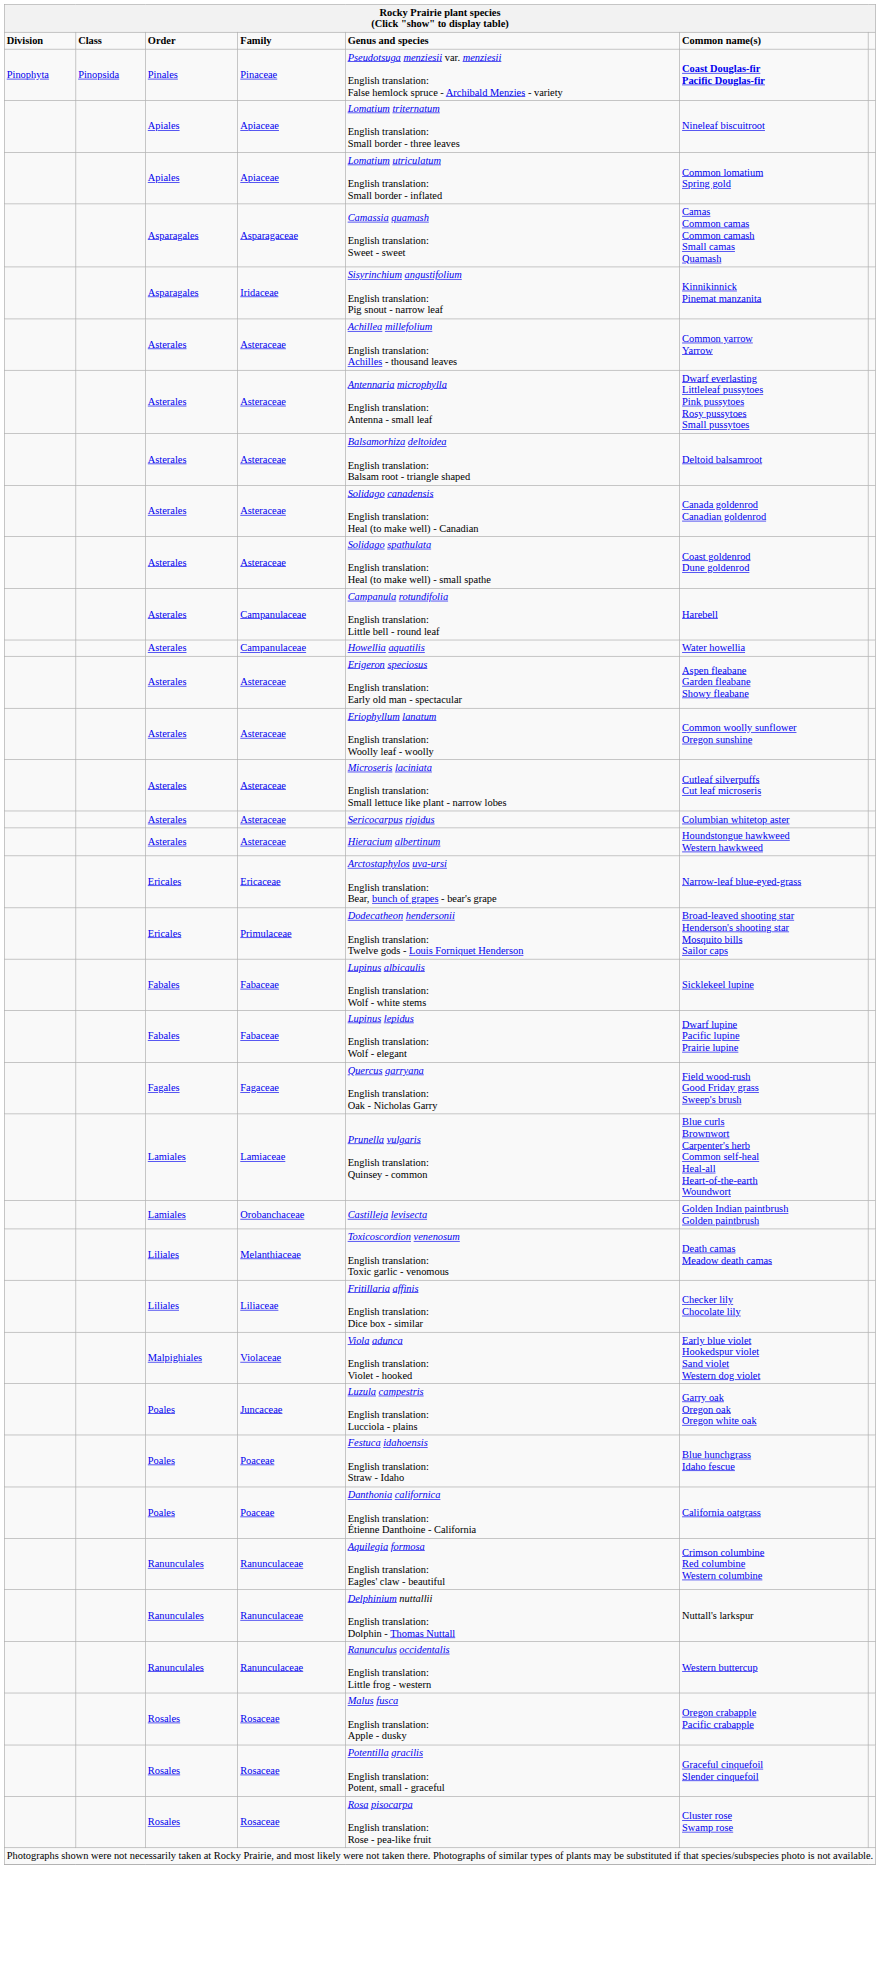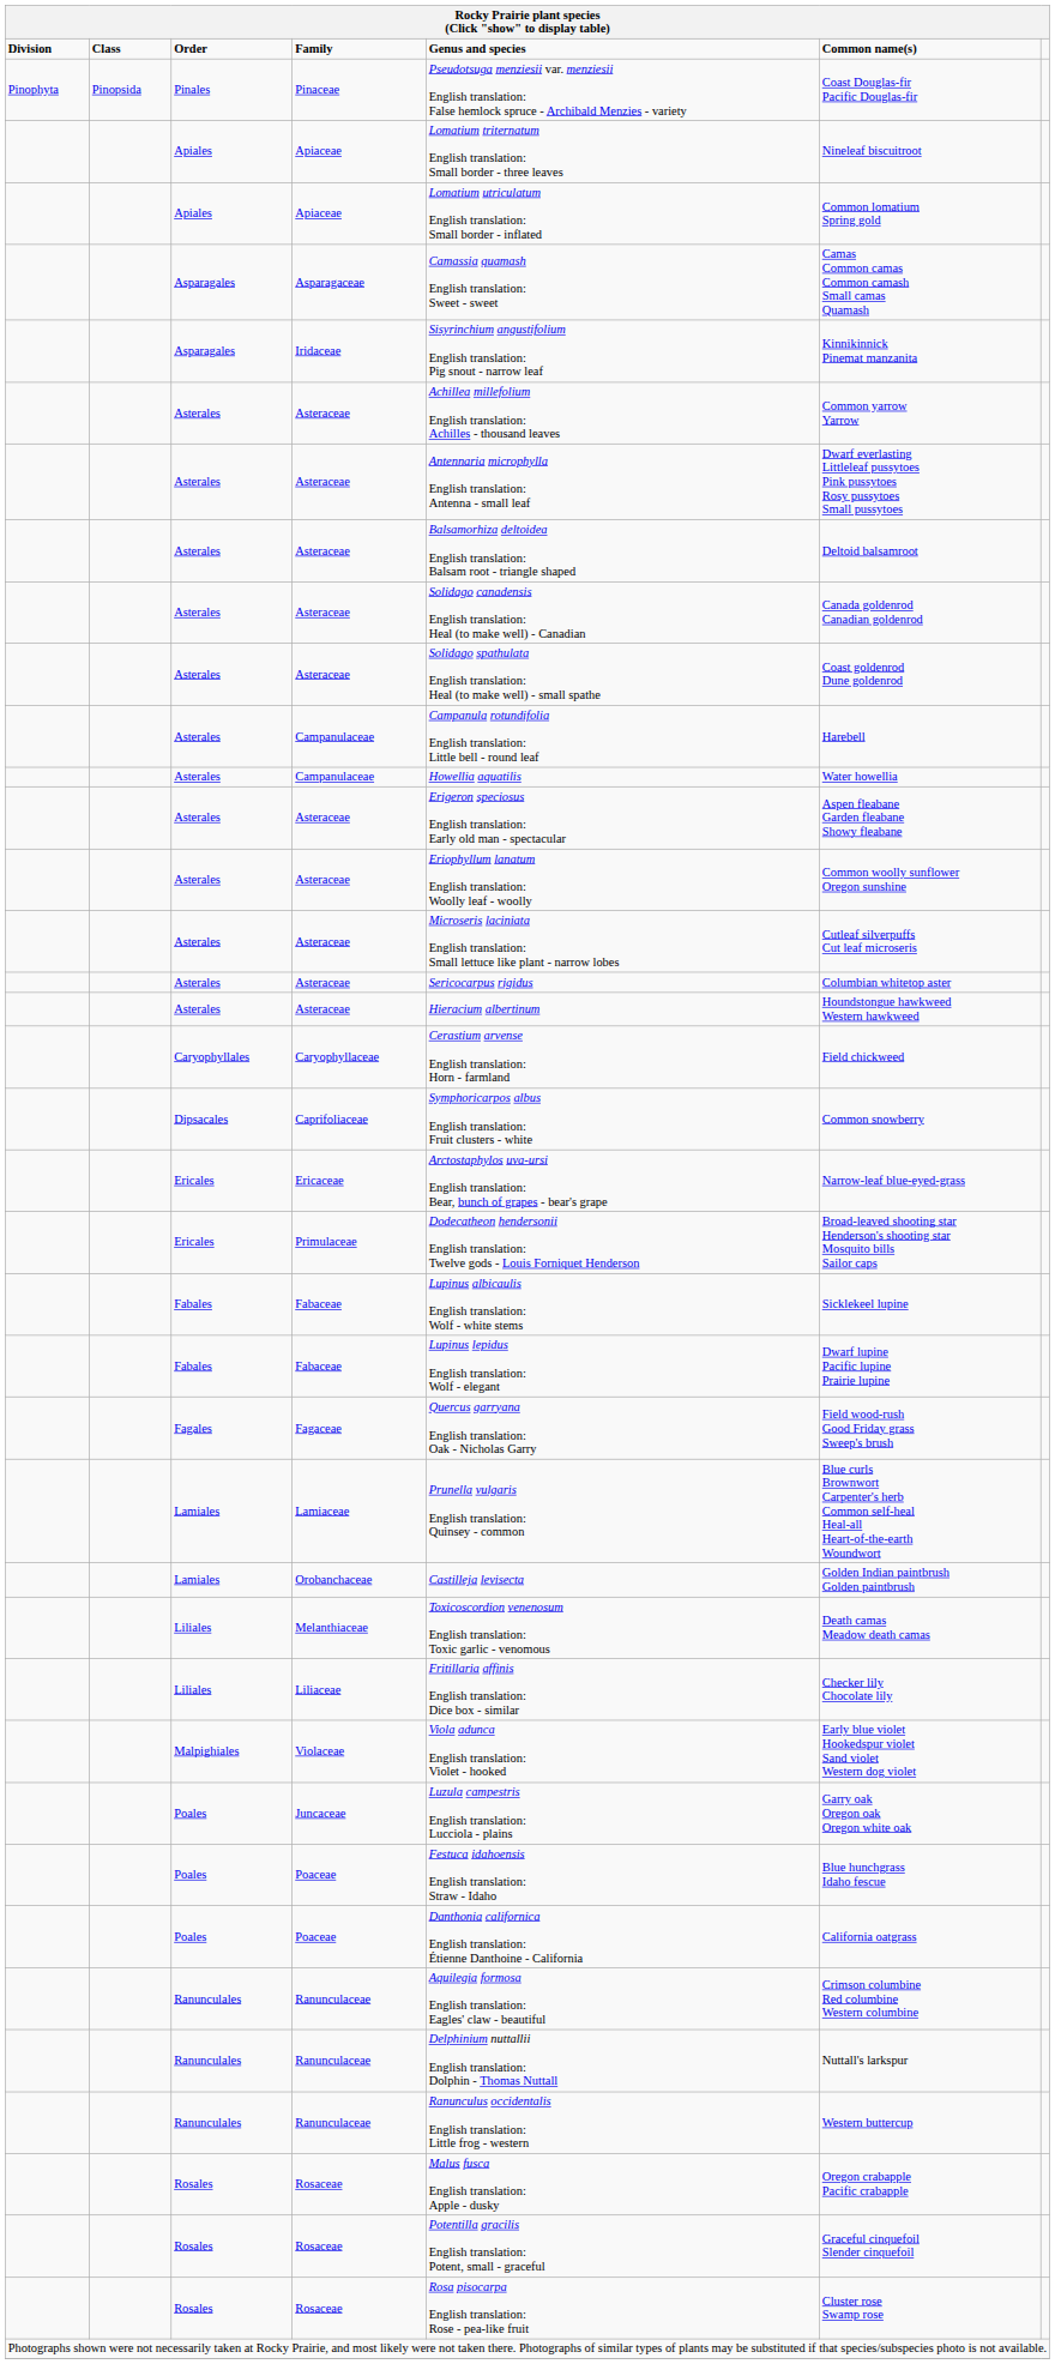 <table class="wikitable mw-collapsible mw-collapsed" align="center">
 <tr>
 <th colspan="7">Rocky Prairie plant species<br>(Click "show" to display table)</th>
 </tr>
 <tr>
 <td><strong>Division</strong></td>
 <td><strong>Class</strong></td>
 <td><strong>Order</strong></td>
 <td><strong>Family</strong></td>
 <td><strong>Genus and species</strong></td>
 <td><strong>Common name(s)</strong></td>
 <td></td>
 </tr>
 <tr>
 <td><a href='#'>Pinophyta</a></td>
 <td><a href='#'>Pinopsida</a></td>
 <td><a href='#'>Pinales</a></td>
 <td><a href='#'>Pinaceae</a></td>
 <td><em><a href='#'>Pseudotsuga</a></em> <a href='#'><em>menziesii</em></a> var. <a href='#'><em>menziesii</em></a><br><br>English translation:<br>False hemlock spruce - <a href='#'>Archibald Menzies</a> - variety</td>
-<td><strong><a href='#'>Coast Douglas-fir<br>Pacific Douglas-fir</a></strong></td>
+<td><a href='#'>Coast Douglas-fir<br>Pacific Douglas-fir</a></td>
 <td></td>
 </tr>
 <tr>
 <td></td>
 <td></td>
 <td><a href='#'>Apiales</a></td>
 <td><a href='#'>Apiaceae</a></td>
 <td><em><a href='#'>Lomatium</a></em> <a href='#'><em>triternatum</em></a><br><br>English translation:<br>Small border - three leaves</td>
 <td><a href='#'>Nineleaf biscuitroot</a></td>
 <td></td>
 </tr>
 <tr>
 <td></td>
 <td></td>
 <td><a href='#'>Apiales</a></td>
 <td><a href='#'>Apiaceae</a></td>
 <td><em><a href='#'>Lomatium</a></em> <a href='#'><em>utriculatum</em></a><br><br>English translation:<br>Small border - inflated</td>
 <td><a href='#'>Common lomatium<br>Spring gold</a></td>
 <td></td>
 </tr>
 <tr>
 <td></td>
 <td></td>
 <td><a href='#'>Asparagales</a></td>
 <td><a href='#'>Asparagaceae</a></td>
 <td><em><a href='#'>Camassia</a></em> <a href='#'><em>quamash</em></a><br><br>English translation:<br>Sweet - sweet</td>
 <td><a href='#'>Camas<br>Common camas<br>Common camash<br>Small camas<br>Quamash</a></td>
 <td></td>
 </tr>
 <tr>
 <td></td>
 <td></td>
 <td><a href='#'>Asparagales</a></td>
 <td><a href='#'>Iridaceae</a></td>
 <td><em><a href='#'>Sisyrinchium</a></em> <a href='#'><em>angustifolium</em></a><br><br>English translation:<br>Pig snout - narrow leaf</td>
 <td><a href='#'>Kinnikinnick<br>Pinemat manzanita</a></td>
 <td></td>
 </tr>
 <tr>
 <td></td>
 <td></td>
 <td><a href='#'>Asterales</a></td>
 <td><a href='#'>Asteraceae</a></td>
 <td><em><a href='#'>Achillea</a></em> <a href='#'><em>millefolium</em></a><br><br>English translation:<br><a href='#'>Achilles</a> - thousand leaves</td>
 <td><a href='#'>Common yarrow<br>Yarrow</a></td>
 <td></td>
 </tr>
 <tr>
 <td></td>
 <td></td>
 <td><a href='#'>Asterales</a></td>
 <td><a href='#'>Asteraceae</a></td>
 <td><em><a href='#'>Antennaria</a></em> <a href='#'><em>microphylla</em></a><br><br>English translation:<br>Antenna - small leaf</td>
 <td><a href='#'>Dwarf everlasting<br>Littleleaf pussytoes<br>Pink pussytoes<br>Rosy pussytoes<br>Small pussytoes</a></td>
 <td></td>
 </tr>
 <tr>
 <td></td>
 <td></td>
 <td><a href='#'>Asterales</a></td>
 <td><a href='#'>Asteraceae</a></td>
 <td><em><a href='#'>Balsamorhiza</a></em> <a href='#'><em>deltoidea</em></a><br><br>English translation:<br>Balsam root - triangle shaped</td>
 <td><a href='#'>Deltoid balsamroot</a></td>
 <td></td>
 </tr>
 <tr>
 <td></td>
 <td></td>
 <td><a href='#'>Asterales</a></td>
 <td><a href='#'>Asteraceae</a></td>
 <td><em><a href='#'>Solidago</a></em> <a href='#'><em>canadensis</em></a><br><br>English translation:<br>Heal (to make well) - Canadian</td>
 <td><a href='#'>Canada goldenrod<br>Canadian goldenrod</a></td>
 <td></td>
 </tr>
 <tr>
 <td></td>
 <td></td>
 <td><a href='#'>Asterales</a></td>
 <td><a href='#'>Asteraceae</a></td>
 <td><em><a href='#'>Solidago</a></em> <a href='#'><em>spathulata</em></a><br><br>English translation:<br>Heal (to make well) - small spathe</td>
 <td><a href='#'>Coast goldenrod<br>Dune goldenrod</a></td>
 <td></td>
 </tr>
 <tr>
 <td></td>
 <td></td>
 <td><a href='#'>Asterales</a></td>
 <td><a href='#'>Campanulaceae</a></td>
 <td><em><a href='#'>Campanula</a></em> <a href='#'><em>rotundifolia</em></a><br><br>English translation:<br>Little bell - round leaf</td>
 <td><a href='#'>Harebell</a></td>
 <td></td>
 </tr>
 <tr>
 <td></td>
 <td></td>
 <td><a href='#'>Asterales</a></td>
 <td><a href='#'>Campanulaceae</a></td>
 <td><em><a href='#'>Howellia</a></em> <a href='#'><em>aquatilis</em></a></td>
 <td><a href='#'>Water howellia</a></td>
 <td></td>
 </tr>
 <tr>
 <td></td>
 <td></td>
 <td><a href='#'>Asterales</a></td>
 <td><a href='#'>Asteraceae</a></td>
 <td><em><a href='#'>Erigeron</a></em> <a href='#'><em>speciosus</em></a><br><br>English translation:<br>Early old man - spectacular</td>
 <td><a href='#'>Aspen fleabane<br>Garden fleabane<br>Showy fleabane</a></td>
 <td></td>
 </tr>
 <tr>
 <td></td>
 <td></td>
 <td><a href='#'>Asterales</a></td>
 <td><a href='#'>Asteraceae</a></td>
 <td><em><a href='#'>Eriophyllum</a></em> <a href='#'><em>lanatum</em></a><br><br>English translation:<br>Woolly leaf - woolly</td>
 <td><a href='#'>Common woolly sunflower<br>Oregon sunshine</a></td>
 <td></td>
 </tr>
 <tr>
 <td></td>
 <td></td>
 <td><a href='#'>Asterales</a></td>
 <td><a href='#'>Asteraceae</a></td>
 <td><em><a href='#'>Microseris</a></em> <a href='#'><em>laciniata</em></a><br><br>English translation:<br>Small lettuce like plant - narrow lobes</td>
 <td><a href='#'>Cutleaf silverpuffs<br>Cut leaf microseris</a></td>
 <td></td>
 </tr>
 <tr>
 <td></td>
 <td></td>
 <td><a href='#'>Asterales</a></td>
 <td><a href='#'>Asteraceae</a></td>
 <td><em><a href='#'>Sericocarpus</a></em> <a href='#'><em>rigidus</em></a></td>
 <td><a href='#'>Columbian whitetop aster</a></td>
 <td></td>
 </tr>
 <tr>
 <td></td>
 <td></td>
 <td><a href='#'>Asterales</a></td>
 <td><a href='#'>Asteraceae</a></td>
 <td><em><a href='#'>Hieracium</a></em> <a href='#'><em>albertinum</em></a></td>
 <td><a href='#'>Houndstongue hawkweed<br>Western hawkweed</a></td>
+<td></td>
+</tr>
+<tr>
+<td></td>
+<td></td>
+<td><a href='#'>Caryophyllales</a></td>
+<td><a href='#'>Caryophyllaceae</a></td>
+<td><em><a href='#'>Cerastium</a></em> <a href='#'><em>arvense</em></a><br><br>English translation:<br>Horn - farmland</td>
+<td><a href='#'>Field chickweed</a></td>
+<td></td>
+</tr>
+<tr>
+<td></td>
+<td></td>
+<td><a href='#'>Dipsacales</a></td>
+<td><a href='#'>Caprifoliaceae</a></td>
+<td><em><a href='#'>Symphoricarpos</a></em> <a href='#'><em>albus</em></a><br><br>English translation:<br>Fruit clusters - white</td>
+<td><a href='#'>Common snowberry</a></td>
 <td></td>
 </tr>
 <tr>
 <td></td>
 <td></td>
 <td><a href='#'>Ericales</a></td>
 <td><a href='#'>Ericaceae</a></td>
 <td><em><a href='#'>Arctostaphylos</a></em> <a href='#'><em>uva-ursi</em></a><br><br>English translation:<br>Bear, <a href='#'>bunch of grapes</a> - bear's grape</td>
 <td><a href='#'>Narrow-leaf blue-eyed-grass</a></td>
 <td></td>
 </tr>
 <tr>
 <td></td>
 <td></td>
 <td><a href='#'>Ericales</a></td>
 <td><a href='#'>Primulaceae</a></td>
 <td><em><a href='#'>Dodecatheon</a></em> <a href='#'><em>hendersonii</em></a><br><br>English translation:<br>Twelve gods - <a href='#'>Louis Forniquet Henderson</a></td>
 <td><a href='#'>Broad-leaved shooting star<br>Henderson's shooting star<br>Mosquito bills<br>Sailor caps</a></td>
 <td></td>
 </tr>
 <tr>
 <td></td>
 <td></td>
 <td><a href='#'>Fabales</a></td>
 <td><a href='#'>Fabaceae</a></td>
 <td><em><a href='#'>Lupinus</a></em> <a href='#'><em>albicaulis</em></a><br><br>English translation:<br>Wolf - white stems</td>
 <td><a href='#'>Sicklekeel lupine</a></td>
 <td></td>
 </tr>
 <tr>
 <td></td>
 <td></td>
 <td><a href='#'>Fabales</a></td>
 <td><a href='#'>Fabaceae</a></td>
 <td><em><a href='#'>Lupinus</a></em> <a href='#'><em>lepidus</em></a><br><br>English translation:<br>Wolf - elegant</td>
 <td><a href='#'>Dwarf lupine<br>Pacific lupine<br>Prairie lupine</a></td>
 <td></td>
 </tr>
 <tr>
 <td></td>
 <td></td>
 <td><a href='#'>Fagales</a></td>
 <td><a href='#'>Fagaceae</a></td>
 <td><em><a href='#'>Quercus</a></em> <a href='#'><em>garryana</em></a><br><br>English translation:<br>Oak - Nicholas Garry</td>
 <td><a href='#'>Field wood-rush<br>Good Friday grass<br>Sweep's brush</a></td>
 <td></td>
 </tr>
 <tr>
 <td></td>
 <td></td>
 <td><a href='#'>Lamiales</a></td>
 <td><a href='#'>Lamiaceae</a></td>
 <td><em><a href='#'>Prunella</a></em> <a href='#'><em>vulgaris</em></a><br><br>English translation:<br>Quinsey - common</td>
 <td><a href='#'>Blue curls<br>Brownwort<br>Carpenter's herb<br>Common self-heal<br>Heal-all<br>Heart-of-the-earth<br>Woundwort</a></td>
 <td></td>
 </tr>
 <tr>
 <td></td>
 <td></td>
 <td><a href='#'>Lamiales</a></td>
 <td><a href='#'>Orobanchaceae</a></td>
 <td><em><a href='#'>Castilleja</a></em> <a href='#'><em>levisecta</em></a></td>
 <td><a href='#'>Golden Indian paintbrush<br>Golden paintbrush</a></td>
 <td></td>
 </tr>
 <tr>
 <td></td>
 <td></td>
 <td><a href='#'>Liliales</a></td>
 <td><a href='#'>Melanthiaceae</a></td>
 <td><em><a href='#'>Toxicoscordion</a></em> <a href='#'><em>venenosum</em></a><br><br>English translation:<br>Toxic garlic - venomous</td>
 <td><a href='#'>Death camas<br>Meadow death camas</a></td>
 <td></td>
 </tr>
 <tr>
 <td></td>
 <td></td>
 <td><a href='#'>Liliales</a></td>
 <td><a href='#'>Liliaceae</a></td>
 <td><em><a href='#'>Fritillaria</a></em> <a href='#'><em>affinis</em></a><br><br>English translation:<br>Dice box - similar</td>
 <td><a href='#'>Checker lily<br>Chocolate lily</a></td>
 <td></td>
 </tr>
 <tr>
 <td></td>
 <td></td>
 <td><a href='#'>Malpighiales</a></td>
 <td><a href='#'>Violaceae</a></td>
 <td><em><a href='#'>Viola</a></em> <a href='#'><em>adunca</em></a><br><br>English translation:<br>Violet - hooked</td>
 <td><a href='#'>Early blue violet<br>Hookedspur violet<br>Sand violet<br>Western dog violet</a></td>
 <td></td>
 </tr>
 <tr>
 <td></td>
 <td></td>
 <td><a href='#'>Poales</a></td>
 <td><a href='#'>Juncaceae</a></td>
 <td><em><a href='#'>Luzula</a></em> <a href='#'><em>campestris</em></a><br><br>English translation:<br>Lucciola - plains</td>
 <td><a href='#'>Garry oak<br>Oregon oak<br>Oregon white oak</a></td>
 <td></td>
 </tr>
 <tr>
 <td></td>
 <td></td>
 <td><a href='#'>Poales</a></td>
 <td><a href='#'>Poaceae</a></td>
 <td><em><a href='#'>Festuca</a></em> <a href='#'><em>idahoensis</em></a><br><br>English translation:<br>Straw - Idaho</td>
 <td><a href='#'>Blue hunchgrass<br>Idaho fescue</a></td>
 <td></td>
 </tr>
 <tr>
 <td></td>
 <td></td>
 <td><a href='#'>Poales</a></td>
 <td><a href='#'>Poaceae</a></td>
 <td><em><a href='#'>Danthonia</a></em> <a href='#'><em>californica</em></a><br><br>English translation:<br>Étienne Danthoine - California</td>
 <td><a href='#'>California oatgrass</a></td>
 <td></td>
 </tr>
 <tr>
 <td></td>
 <td></td>
 <td><a href='#'>Ranunculales</a></td>
 <td><a href='#'>Ranunculaceae</a></td>
 <td><em><a href='#'>Aquilegia</a></em> <a href='#'><em>formosa</em></a><br><br>English translation:<br>Eagles' claw - beautiful</td>
 <td><a href='#'>Crimson columbine<br>Red columbine<br>Western columbine</a></td>
 <td></td>
 </tr>
 <tr>
 <td></td>
 <td></td>
 <td><a href='#'>Ranunculales</a></td>
 <td><a href='#'>Ranunculaceae</a></td>
 <td><em><a href='#'>Delphinium</a> nuttallii</em><br><br>English translation:<br>Dolphin - <a href='#'>Thomas Nuttall</a></td>
 <td>Nuttall's larkspur</td>
 <td></td>
 </tr>
 <tr>
 <td></td>
 <td></td>
 <td><a href='#'>Ranunculales</a></td>
 <td><a href='#'>Ranunculaceae</a></td>
 <td><em><a href='#'>Ranunculus</a></em> <a href='#'><em>occidentalis</em></a><br><br>English translation:<br>Little frog - western</td>
 <td><a href='#'>Western buttercup</a></td>
 <td></td>
 </tr>
 <tr>
 <td></td>
 <td></td>
 <td><a href='#'>Rosales</a></td>
 <td><a href='#'>Rosaceae</a></td>
 <td><em><a href='#'>Malus</a></em> <a href='#'><em>fusca</em></a><br><br>English translation:<br>Apple - dusky</td>
 <td><a href='#'>Oregon crabapple<br>Pacific crabapple</a></td>
 <td></td>
 </tr>
 <tr>
 <td></td>
 <td></td>
 <td><a href='#'>Rosales</a></td>
 <td><a href='#'>Rosaceae</a></td>
 <td><em><a href='#'>Potentilla</a></em> <a href='#'><em>gracilis</em></a><br><br>English translation:<br>Potent, small - graceful</td>
 <td><a href='#'>Graceful cinquefoil<br>Slender cinquefoil</a></td>
 <td></td>
 </tr>
 <tr>
 <td></td>
 <td></td>
 <td><a href='#'>Rosales</a></td>
 <td><a href='#'>Rosaceae</a></td>
 <td><em><a href='#'>Rosa</a></em> <a href='#'><em>pisocarpa</em></a><br><br>English translation:<br>Rose - pea-like fruit</td>
 <td><a href='#'>Cluster rose<br>Swamp rose</a></td>
 <td></td>
 </tr>
 <tr>
 <td colspan="7">Photographs shown were not necessarily taken at Rocky Prairie, and most likely were not taken there. Photographs of similar types of plants may be substituted if that species/subspecies photo is not available.</td>
 </tr>
 <tr>
 </tr>
 </table>
